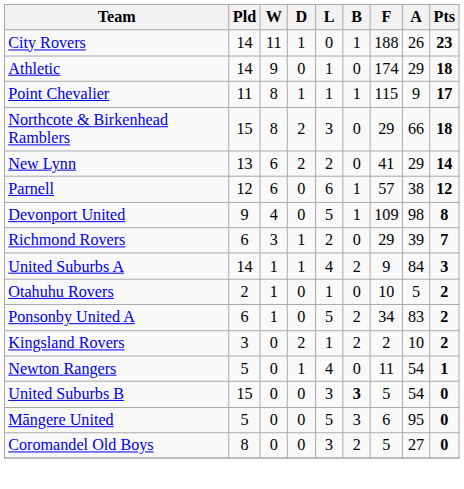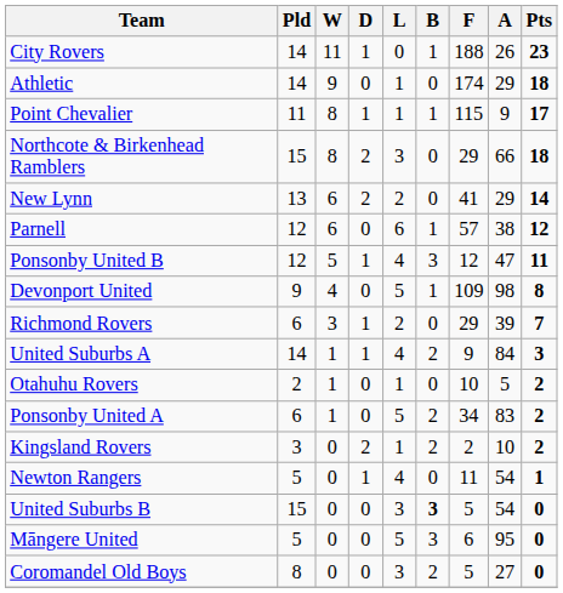 <table class="wikitable" style="text-align:center;">
 <tr>
 <th width=215>Team</th>
 <th width=20 abbr="Played">Pld</th>
 <th width=20 abbr="Won">W</th>
 <th width=20 abbr="Drawn">D</th>
 <th width=20 abbr="Lost">L</th>
 <th width=20 abbr="Bye">B</th>
 <th width=20 abbr="For">F</th>
 <th width=20 abbr="Against">A</th>
 <th width=20 abbr="Points">Pts</th>
 </tr>
 <tr>
 <td style="text-align:left;"><a href='#'>City Rovers</a></td>
 <td>14</td>
 <td>11</td>
 <td>1</td>
 <td>0</td>
 <td>1</td>
 <td>188</td>
 <td>26</td>
 <td><strong>23</strong></td>
 </tr>
 <tr>
 <td style="text-align:left;"><a href='#'>Athletic</a></td>
 <td>14</td>
 <td>9</td>
 <td>0</td>
 <td>1</td>
 <td>0</td>
 <td>174</td>
 <td>29</td>
 <td><strong>18</strong></td>
 </tr>
 <tr>
 <td style="text-align:left;"><a href='#'>Point Chevalier</a></td>
 <td>11</td>
 <td>8</td>
 <td>1</td>
 <td>1</td>
 <td>1</td>
 <td>115</td>
 <td>9</td>
 <td><strong>17</strong></td>
 </tr>
 <tr>
 <td style="text-align:left;"><a href='#'>Northcote & Birkenhead Ramblers</a></td>
 <td>15</td>
 <td>8</td>
 <td>2</td>
 <td>3</td>
 <td>0</td>
 <td>29</td>
 <td>66</td>
 <td><strong>18</strong></td>
 </tr>
 <tr>
 <td style="text-align:left;"><a href='#'>New Lynn</a></td>
 <td>13</td>
 <td>6</td>
 <td>2</td>
 <td>2</td>
 <td>0</td>
 <td>41</td>
 <td>29</td>
 <td><strong>14</strong></td>
 </tr>
 <tr>
 <td style="text-align:left;"><a href='#'>Parnell</a></td>
 <td>12</td>
 <td>6</td>
 <td>0</td>
 <td>6</td>
 <td>1</td>
 <td>57</td>
 <td>38</td>
 <td><strong>12</strong></td>
+</tr>
+<tr>
+<td style="text-align:left;"><a href='#'>Ponsonby United B</a></td>
+<td>12</td>
+<td>5</td>
+<td>1</td>
+<td>4</td>
+<td>3</td>
+<td>12</td>
+<td>47</td>
+<td><strong>11</strong></td>
 </tr>
 <tr>
 <td style="text-align:left;"><a href='#'>Devonport United</a></td>
 <td>9</td>
 <td>4</td>
 <td>0</td>
 <td>5</td>
 <td>1</td>
 <td>109</td>
 <td>98</td>
 <td><strong>8</strong></td>
 </tr>
 <tr>
 <td style="text-align:left;"><a href='#'>Richmond Rovers</a></td>
 <td>6</td>
 <td>3</td>
 <td>1</td>
 <td>2</td>
 <td>0</td>
 <td>29</td>
 <td>39</td>
 <td><strong>7</strong></td>
 </tr>
 <tr>
 <td style="text-align:left;"><a href='#'>United Suburbs A</a></td>
 <td>14</td>
 <td>1</td>
 <td>1</td>
 <td>4</td>
 <td>2</td>
 <td>9</td>
 <td>84</td>
 <td><strong>3</strong></td>
 </tr>
 <tr>
 <td style="text-align:left;"><a href='#'>Otahuhu Rovers</a></td>
 <td>2</td>
 <td>1</td>
 <td>0</td>
 <td>1</td>
 <td>0</td>
 <td>10</td>
 <td>5</td>
 <td><strong>2</strong></td>
 </tr>
 <tr>
 <td style="text-align:left;"><a href='#'>Ponsonby United A</a></td>
 <td>6</td>
 <td>1</td>
 <td>0</td>
 <td>5</td>
 <td>2</td>
 <td>34</td>
 <td>83</td>
 <td><strong>2</strong></td>
 </tr>
 <tr>
 <td style="text-align:left;"><a href='#'>Kingsland Rovers</a></td>
 <td>3</td>
 <td>0</td>
 <td>2</td>
 <td>1</td>
 <td>2</td>
 <td>2</td>
 <td>10</td>
 <td><strong>2</strong></td>
 </tr>
 <tr>
 <td style="text-align:left;"><a href='#'>Newton Rangers</a></td>
 <td>5</td>
 <td>0</td>
 <td>1</td>
 <td>4</td>
 <td>0</td>
 <td>11</td>
 <td>54</td>
 <td><strong>1</strong></td>
 </tr>
 <tr>
 <td style="text-align:left;"><a href='#'>United Suburbs B</a></td>
 <td>15</td>
 <td>0</td>
 <td>0</td>
 <td>3</td>
 <td><strong>3</strong></td>
 <td>5</td>
 <td>54</td>
 <td><strong>0</strong></td>
 </tr>
 <tr>
 <td style="text-align:left;"><a href='#'>Māngere United</a></td>
 <td>5</td>
 <td>0</td>
 <td>0</td>
 <td>5</td>
 <td>3</td>
 <td>6</td>
 <td>95</td>
 <td><strong>0</strong></td>
 </tr>
 <tr>
 <td style="text-align:left;"><a href='#'>Coromandel Old Boys</a></td>
 <td>8</td>
 <td>0</td>
 <td>0</td>
 <td>3</td>
 <td>2</td>
 <td>5</td>
 <td>27</td>
 <td><strong>0</strong></td>
 </tr>
 <tr>
 </tr>
 </table>
